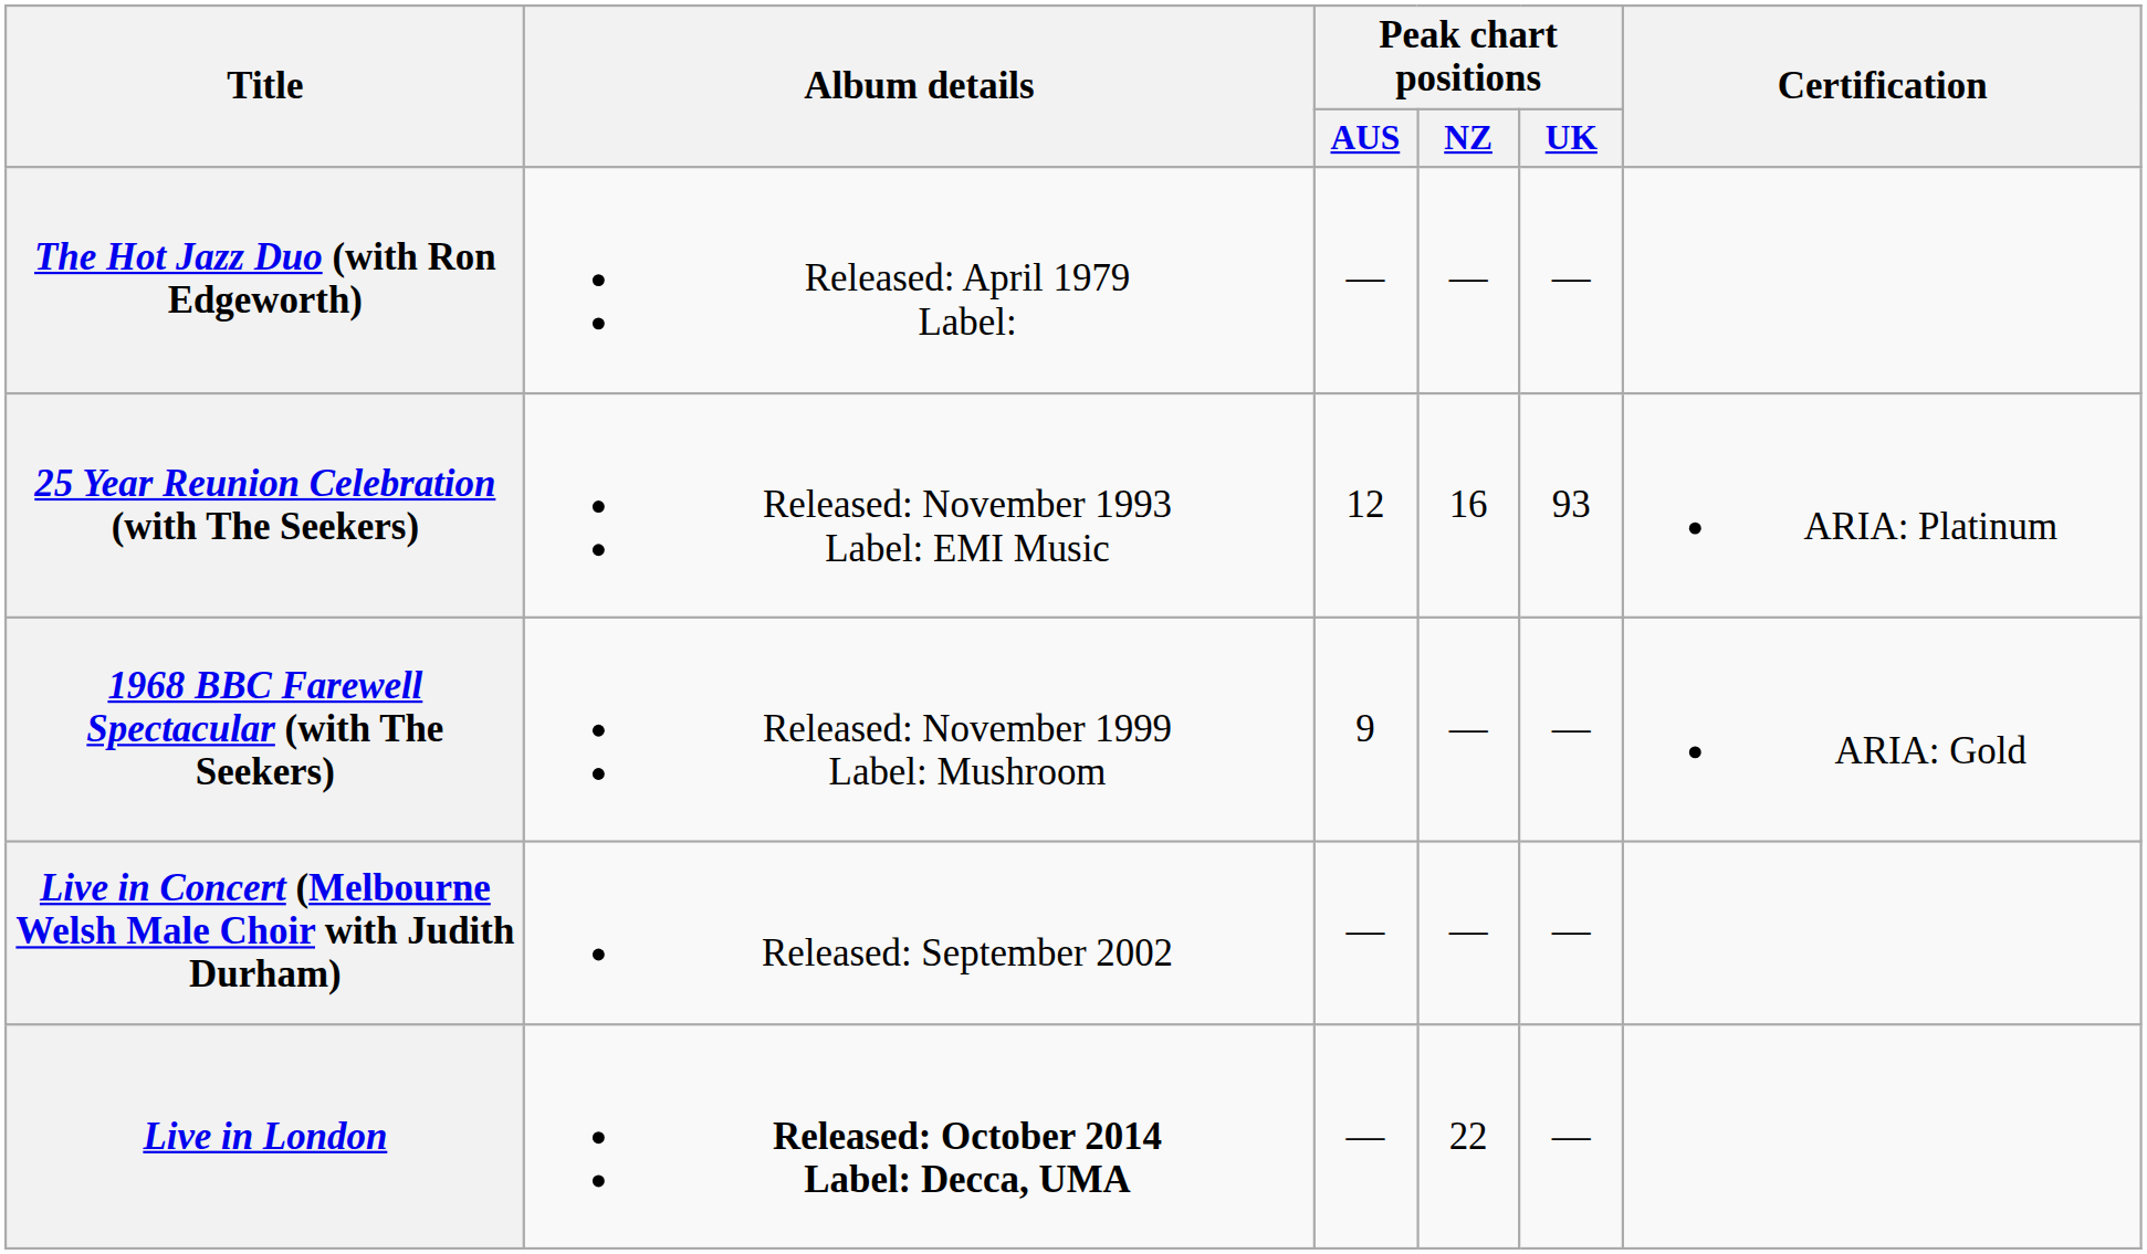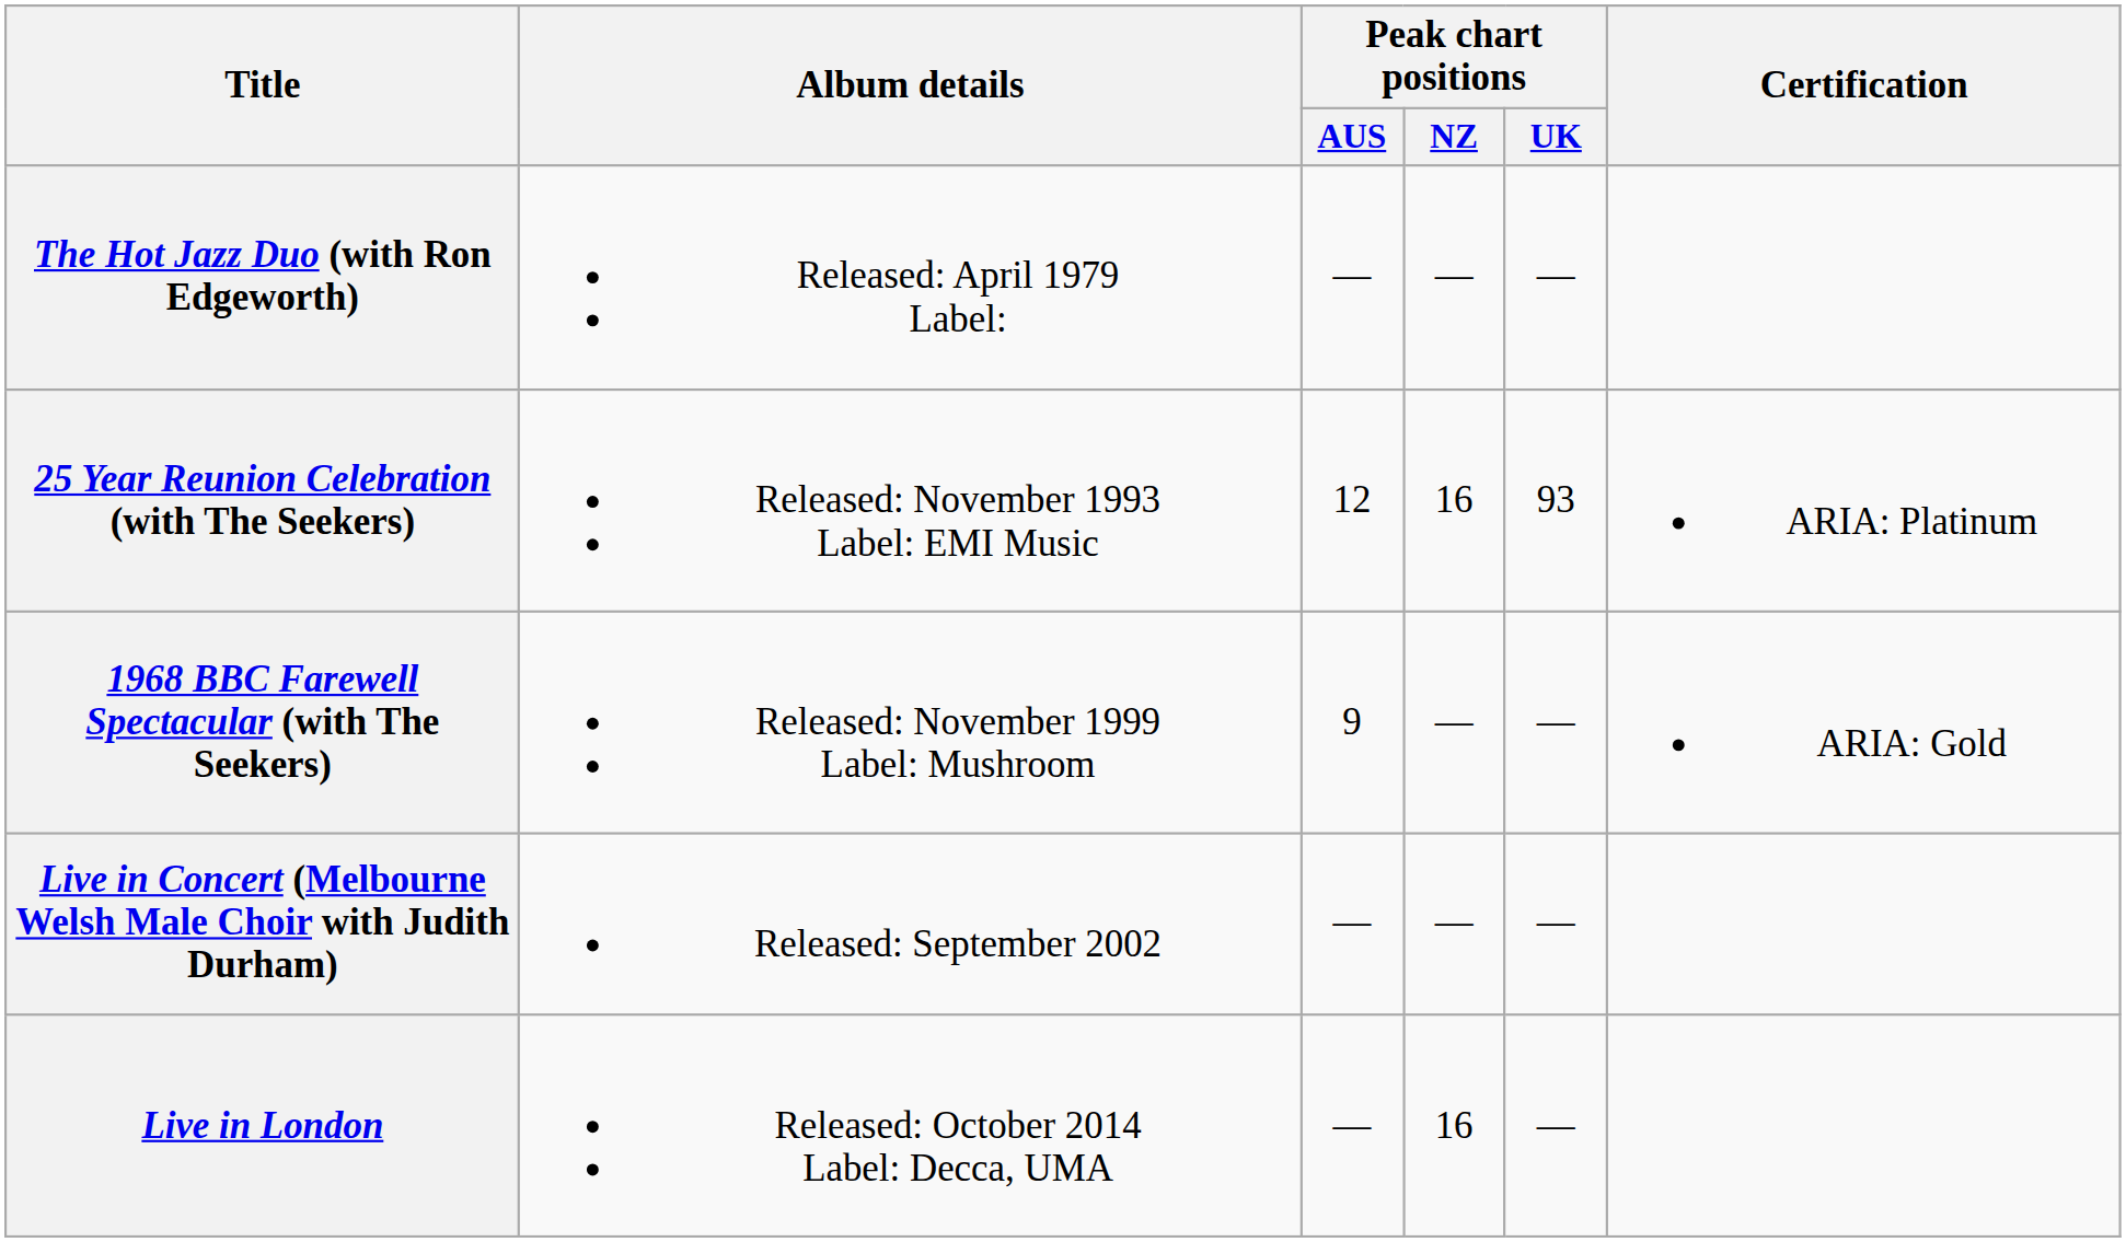 <table class="wikitable plainrowheaders" style="text-align:center;">
 <tr>
 <th scope="col" rowspan="2" style="width:13em;">Title</th>
 <th scope="col" rowspan="2" style="width:20em;">Album details</th>
 <th scope="col" colspan="3">Peak chart positions</th>
 <th scope="col" rowspan="2" style="width:13em;">Certification</th>
 </tr>
 <tr>
 <th scope="col" style="width:2.5em;font-size:90%;"><a href='#'>AUS</a><br></th>
 <th scope="col" style="width:2.5em;font-size:90%;"><a href='#'>NZ</a><br></th>
 <th scope="col" style="width:2.5em;font-size:90%;"><a href='#'>UK</a><br></th>
 </tr>
 <tr>
 <th scope="row"><em><a href='#'>The Hot Jazz Duo</a></em> (with Ron Edgeworth)</th>
 <td><br><ul><li>Released: April 1979</li><li>Label:</li></ul></td>
 <td>—</td>
 <td>—</td>
 <td>—</td>
 <td></td>
 </tr>
 <tr>
 <th scope="row"><em><a href='#'>25 Year Reunion Celebration</a></em> (with The Seekers)</th>
 <td><br><ul><li>Released: November 1993</li><li>Label: EMI Music</li></ul></td>
 <td>12</td>
 <td>16</td>
 <td>93</td>
 <td><br><ul><li>ARIA: Platinum</li></ul></td>
 </tr>
 <tr>
 <th scope="row"><em><a href='#'>1968 BBC Farewell Spectacular</a></em> (with The Seekers)</th>
 <td><br><ul><li>Released: November 1999</li><li>Label: Mushroom</li></ul></td>
 <td>9</td>
 <td>—</td>
 <td>—</td>
 <td><br><ul><li>ARIA: Gold</li></ul></td>
 </tr>
 <tr>
 <th scope="row"><em><a href='#'>Live in Concert</a></em> (<a href='#'>Melbourne Welsh Male Choir</a> with Judith Durham)</th>
 <td><br><ul><li>Released: September 2002</li></ul></td>
 <td>—</td>
 <td>—</td>
 <td>—</td>
 <td></td>
 </tr>
 <tr>
 <th scope="row"><em><a href='#'>Live in London</a></em></th>
-<td><strong><br><ul><li>Released: October 2014</li><li>Label: Decca, UMA</li></ul></strong></td>
+<td><br><ul><li>Released: October 2014</li><li>Label: Decca, UMA</li></ul></td>
 <td>—</td>
-<td>22</td>
+<td>16</td>
 <td>—</td>
 <td></td>
 </tr>
 </table>
